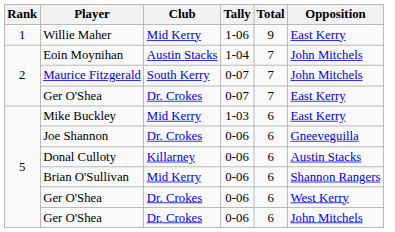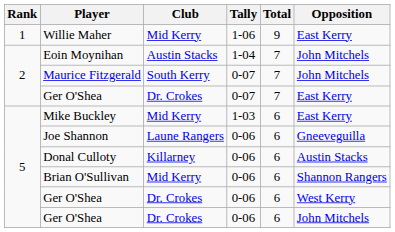 <table class="wikitable">
 <tr>
 <th>Rank</th>
 <th>Player</th>
 <th>Club</th>
 <th>Tally</th>
 <th>Total</th>
 <th>Opposition</th>
 </tr>
 <tr>
 <td rowspan="1" style="text-align:center;">1</td>
 <td>Willie Maher</td>
 <td><a href='#'>Mid Kerry</a></td>
 <td align=center>1-06</td>
 <td align=center>9</td>
 <td><a href='#'>East Kerry</a></td>
 </tr>
 <tr>
 <td rowspan="3" style="text-align:center;">2</td>
 <td>Eoin Moynihan</td>
 <td><a href='#'>Austin Stacks</a></td>
 <td align=center>1-04</td>
 <td align=center>7</td>
 <td><a href='#'>John Mitchels</a></td>
 </tr>
 <tr>
 <td><a href='#'>Maurice Fitzgerald</a></td>
 <td><a href='#'>South Kerry</a></td>
 <td align=center>0-07</td>
 <td align=center>7</td>
 <td><a href='#'>John Mitchels</a></td>
 </tr>
 <tr>
 <td>Ger O'Shea</td>
 <td><a href='#'>Dr. Crokes</a></td>
 <td align=center>0-07</td>
 <td align=center>7</td>
 <td><a href='#'>East Kerry</a></td>
 </tr>
 <tr>
 <td rowspan="6" style="text-align:center;">5</td>
 <td>Mike Buckley</td>
 <td><a href='#'>Mid Kerry</a></td>
 <td align=center>1-03</td>
 <td align=center>6</td>
 <td><a href='#'>East Kerry</a></td>
 </tr>
 <tr>
 <td>Joe Shannon</td>
-<td><a href='#'>Dr. Crokes</a></td>
+<td><a href='#'>Laune Rangers</a></td>
 <td align=center>0-06</td>
 <td align=center>6</td>
 <td><a href='#'>Gneeveguilla</a></td>
 </tr>
 <tr>
 <td>Donal Culloty</td>
 <td><a href='#'>Killarney</a></td>
 <td align=center>0-06</td>
 <td align=center>6</td>
 <td><a href='#'>Austin Stacks</a></td>
 </tr>
 <tr>
 <td>Brian O'Sullivan</td>
 <td><a href='#'>Mid Kerry</a></td>
 <td align=center>0-06</td>
 <td align=center>6</td>
 <td><a href='#'>Shannon Rangers</a></td>
 </tr>
 <tr>
 <td>Ger O'Shea</td>
 <td><a href='#'>Dr. Crokes</a></td>
 <td align=center>0-06</td>
 <td align=center>6</td>
 <td><a href='#'>West Kerry</a></td>
 </tr>
 <tr>
 <td>Ger O'Shea</td>
 <td><a href='#'>Dr. Crokes</a></td>
 <td align=center>0-06</td>
 <td align=center>6</td>
 <td><a href='#'>John Mitchels</a></td>
 </tr>
 </table>
